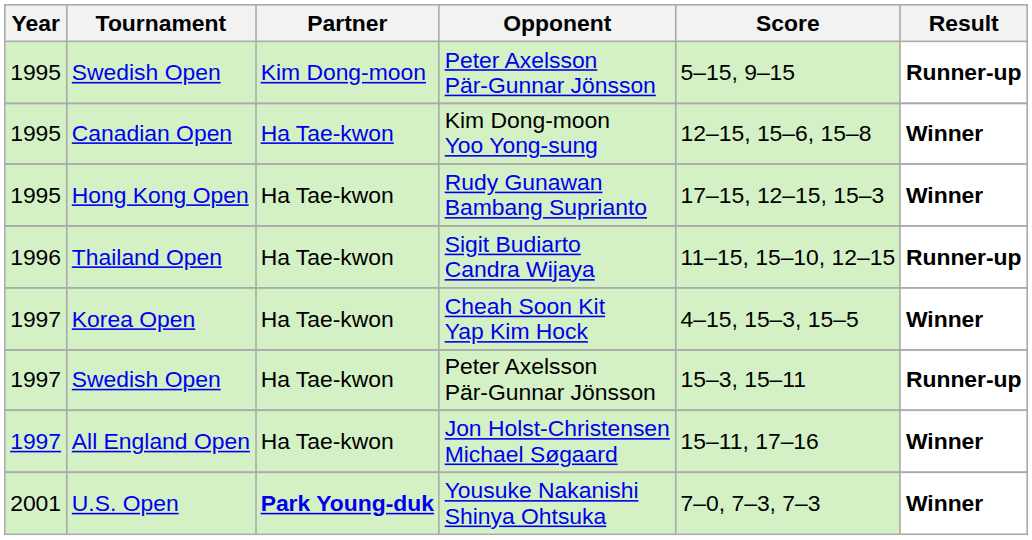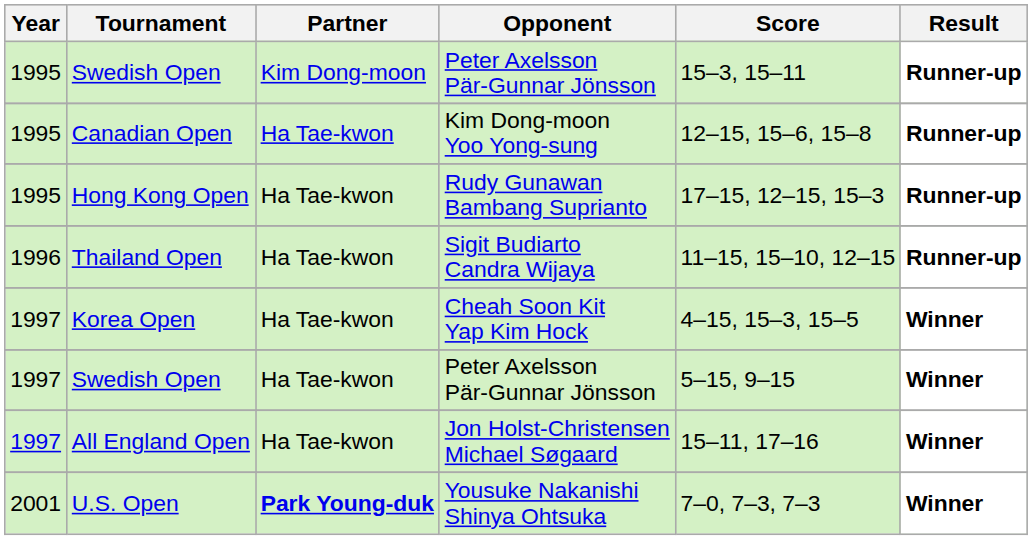 <table class="sortable wikitable" style="font-size: 90%;">
 <tr>
 <th>Year</th>
 <th>Tournament</th>
 <th>Partner</th>
 <th>Opponent</th>
 <th>Score</th>
 <th>Result</th>
 </tr>
 <tr style="background:#D4F1C5">
 <td align="center">1995</td>
 <td align="left"><a href='#'>Swedish Open</a></td>
 <td align="left"> <a href='#'>Kim Dong-moon</a></td>
 <td align="left"> <a href='#'>Peter Axelsson</a> <br>  <a href='#'>Pär-Gunnar Jönsson</a></td>
-<td align="left">5–15, 9–15</td>
+<td align="left">15–3, 15–11</td>
 <td style="text-align:left; background:white"> <strong>Runner-up</strong></td>
 </tr>
 <tr>
 </tr>
 <tr style="background:#D4F1C5">
 <td align="center">1995</td>
 <td align="left"><a href='#'>Canadian Open</a></td>
 <td align="left"> <a href='#'>Ha Tae-kwon</a></td>
 <td align="left"> Kim Dong-moon <br>  <a href='#'>Yoo Yong-sung</a></td>
 <td align="left">12–15, 15–6, 15–8</td>
-<td style="text-align:left; background:white"> <strong>Winner</strong></td>
+<td style="text-align:left; background:white"> <strong>Runner-up</strong></td>
 </tr>
 <tr>
 </tr>
 <tr style="background:#D4F1C5">
 <td align="center">1995</td>
 <td align="left"><a href='#'>Hong Kong Open</a></td>
 <td align="left"> Ha Tae-kwon</td>
 <td align="left"> <a href='#'>Rudy Gunawan</a> <br>  <a href='#'>Bambang Suprianto</a></td>
 <td align="left">17–15, 12–15, 15–3</td>
-<td style="text-align:left; background:white"> <strong>Winner</strong></td>
+<td style="text-align:left; background:white"> <strong>Runner-up</strong></td>
 </tr>
 <tr>
 </tr>
 <tr style="background:#D4F1C5">
 <td align="center">1996</td>
 <td align="left"><a href='#'>Thailand Open</a></td>
 <td align="left"> Ha Tae-kwon</td>
 <td align="left"> <a href='#'>Sigit Budiarto</a> <br>  <a href='#'>Candra Wijaya</a></td>
 <td align="left">11–15, 15–10, 12–15</td>
 <td style="text-align:left; background:white"> <strong>Runner-up</strong></td>
 </tr>
 <tr>
 </tr>
 <tr style="background:#D4F1C5">
 <td align="center">1997</td>
 <td align="left"><a href='#'>Korea Open</a></td>
 <td align="left"> Ha Tae-kwon</td>
 <td align="left"> <a href='#'>Cheah Soon Kit</a> <br>  <a href='#'>Yap Kim Hock</a></td>
 <td align="left">4–15, 15–3, 15–5</td>
 <td style="text-align:left; background:white"> <strong>Winner</strong></td>
 </tr>
 <tr>
 </tr>
 <tr style="background:#D4F1C5">
 <td align="center">1997</td>
 <td align="left"><a href='#'>Swedish Open</a></td>
 <td align="left"> Ha Tae-kwon</td>
 <td align="left"> Peter Axelsson <br>  Pär-Gunnar Jönsson</td>
-<td align="left">15–3, 15–11</td>
-<td style="text-align:left; background:white"> <strong>Runner-up</strong></td>
+<td align="left">5–15, 9–15</td>
+<td style="text-align:left; background:white"> <strong>Winner</strong></td>
 </tr>
 <tr>
 </tr>
 <tr style="background:#D4F1C5">
 <td align="center"><a href='#'>1997</a></td>
 <td align="left"><a href='#'>All England Open</a></td>
 <td align="left"> Ha Tae-kwon</td>
 <td align="left"> <a href='#'>Jon Holst-Christensen</a> <br>  <a href='#'>Michael Søgaard</a></td>
 <td align="left">15–11, 17–16</td>
 <td style="text-align:left; background:white"> <strong>Winner</strong></td>
 </tr>
 <tr>
 </tr>
 <tr style="background:#D4F1C5">
 <td align="center">2001</td>
 <td align="left"><a href='#'>U.S. Open</a></td>
 <td align="left"><strong> <a href='#'>Park Young-duk</a></strong></td>
 <td align="left"> <a href='#'>Yousuke Nakanishi</a> <br>  <a href='#'>Shinya Ohtsuka</a></td>
 <td align="left">7–0, 7–3, 7–3</td>
 <td style="text-align:left; background:white"> <strong>Winner</strong></td>
 </tr>
 </table>
